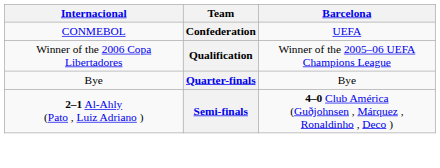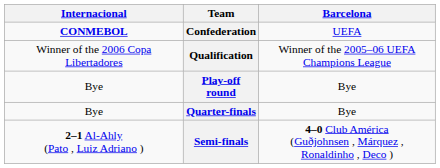 <table class="wikitable">
 <tr>
 <th width=300> <a href='#'>Internacional</a></th>
 <th>Team</th>
 <th width=300> <a href='#'>Barcelona</a></th>
 </tr>
 <tr>
-<td align=center><a href='#'>CONMEBOL</a></td>
+<td align=center><strong><a href='#'>CONMEBOL</a></strong></td>
 <th>Confederation</th>
 <td align=center><a href='#'>UEFA</a></td>
 </tr>
 <tr>
 <td align=center>Winner of the <a href='#'>2006 Copa Libertadores</a></td>
 <th>Qualification</th>
 <td align=center>Winner of the <a href='#'>2005–06 UEFA Champions League</a></td>
+</tr>
+<tr>
+<td align=center>Bye</td>
+<th><a href='#'>Play-off round</a></th>
+<td align=center>Bye</td>
 </tr>
 <tr>
 <td align=center>Bye</td>
 <th><a href='#'>Quarter-finals</a></th>
 <td align=center>Bye</td>
 </tr>
 <tr>
 <td align=center><strong>2–1</strong>  <a href='#'>Al-Ahly</a><br>(<a href='#'>Pato</a> , <a href='#'>Luiz Adriano</a> )</td>
 <th><a href='#'>Semi-finals</a></th>
 <td align=center><strong>4–0</strong>  <a href='#'>Club América</a><br>(<a href='#'>Guðjohnsen</a> , <a href='#'>Márquez</a> ,<br><a href='#'>Ronaldinho</a> , <a href='#'>Deco</a> )</td>
 </tr>
 </table>
